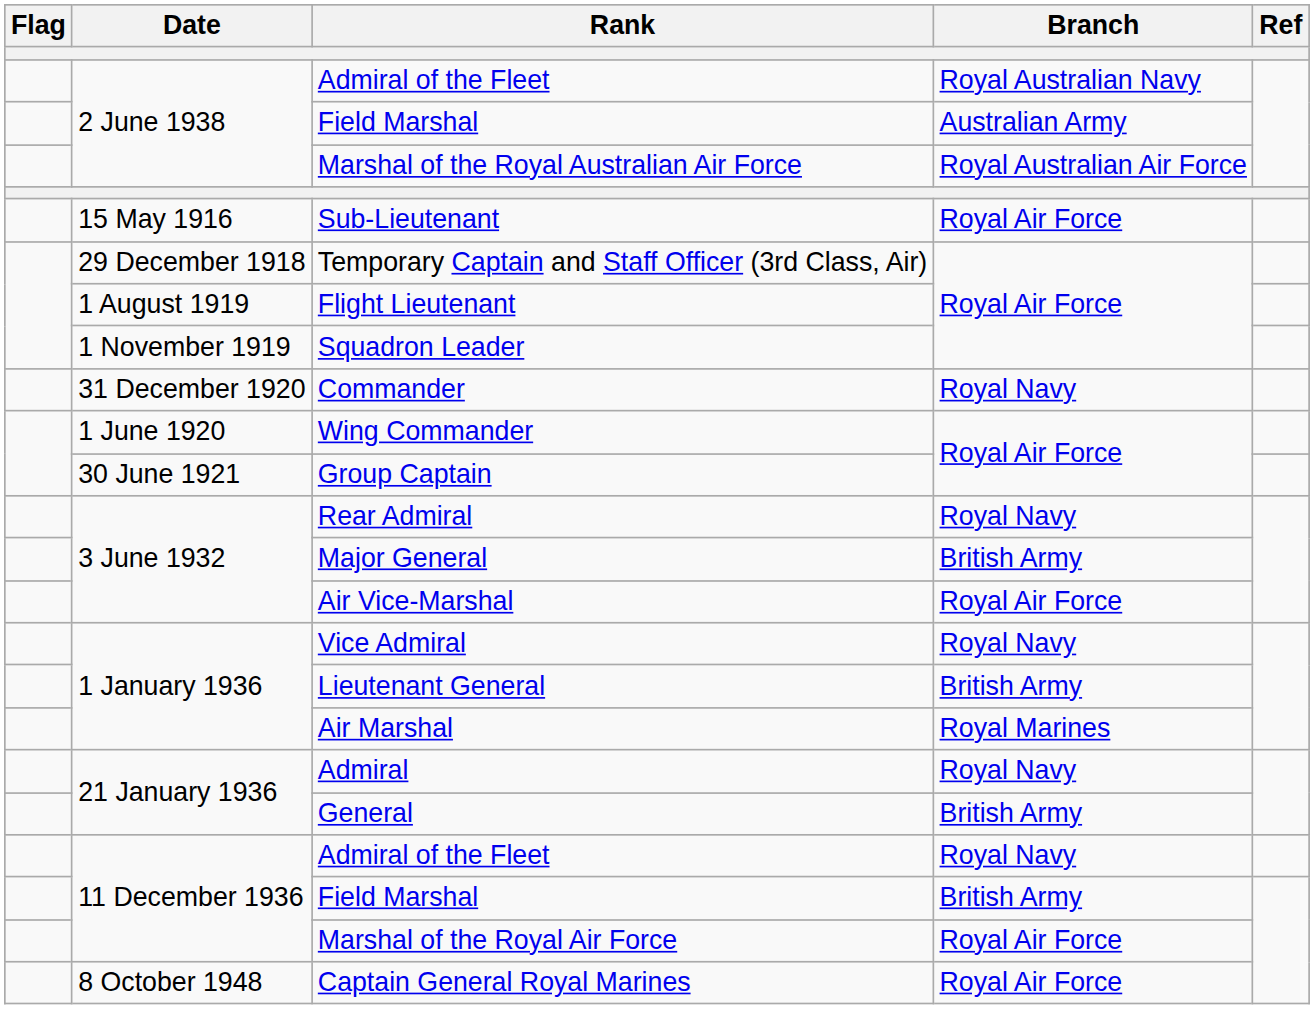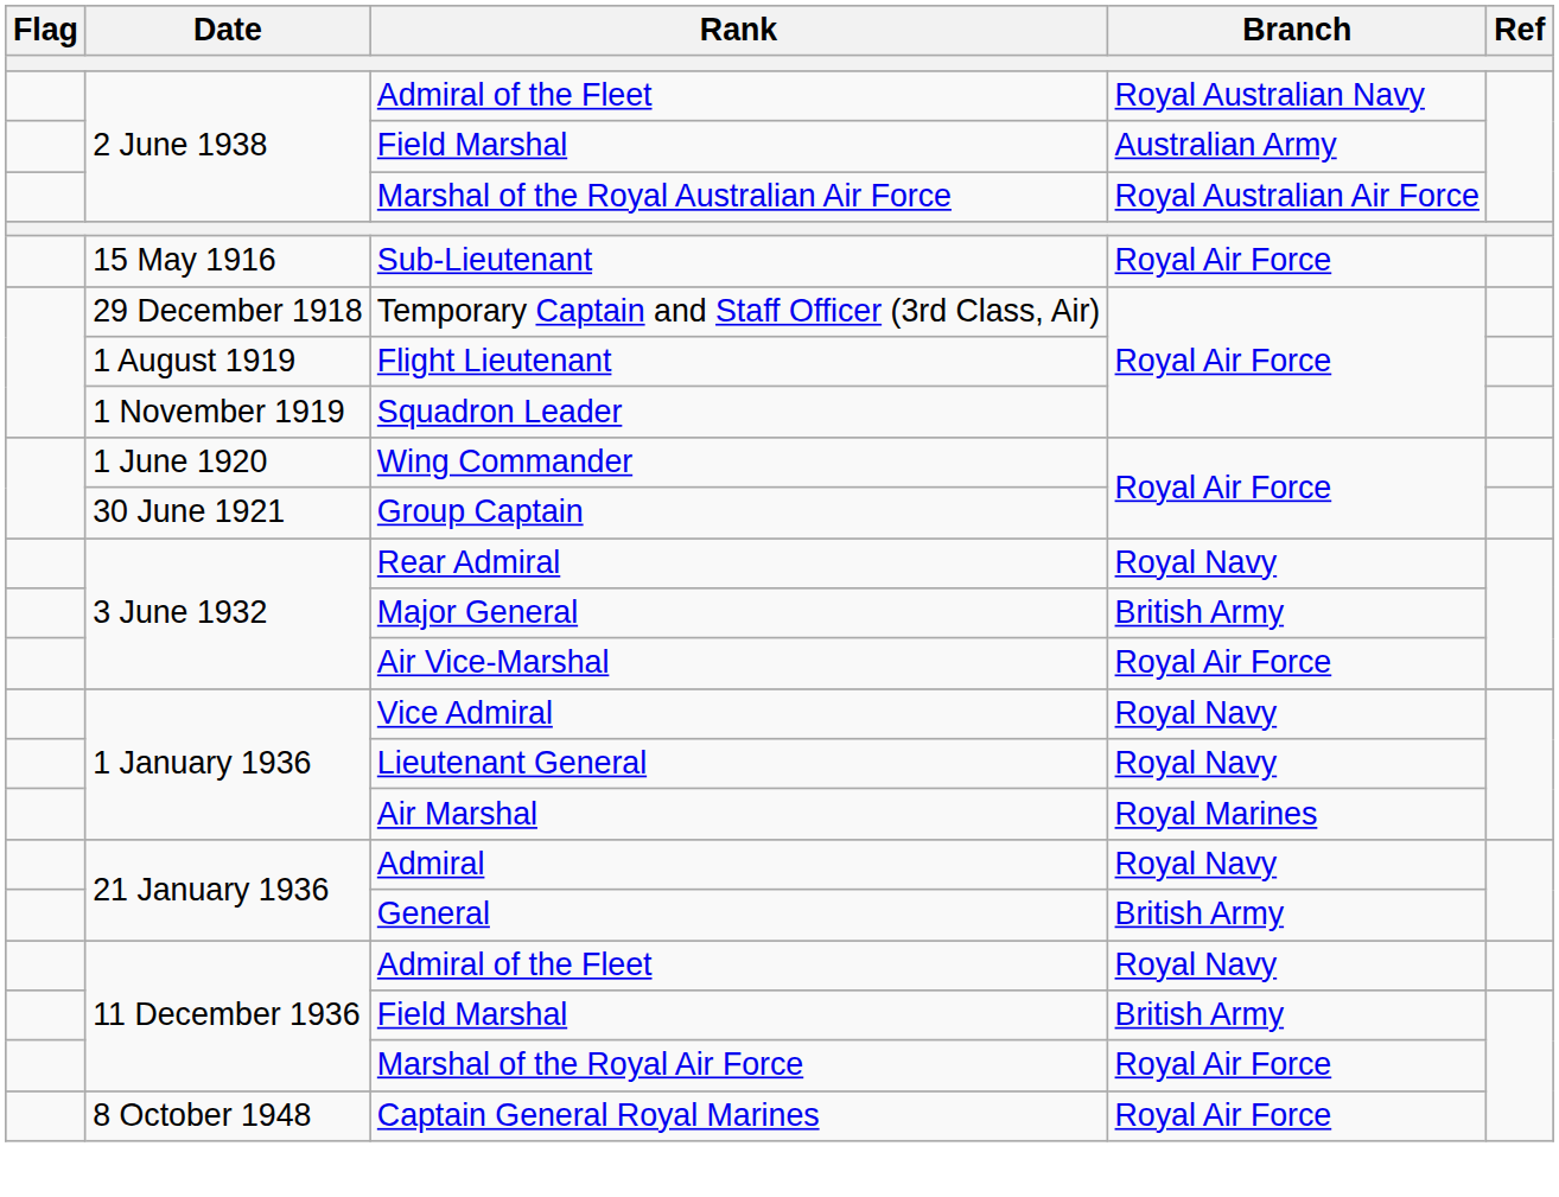 <table class="wikitable">
 <tr>
 <th>Flag</th>
 <th>Date</th>
 <th>Rank</th>
 <th>Branch</th>
 <th>Ref</th>
 </tr>
 <tr>
 <th colspan="5"><strong></strong></th>
 </tr>
 <tr>
 <td></td>
 <td rowspan="3">2 June 1938</td>
 <td><a href='#'>Admiral of the Fleet</a></td>
 <td><a href='#'>Royal Australian Navy</a></td>
 <td rowspan="3"></td>
 </tr>
 <tr>
 <td></td>
 <td><a href='#'>Field Marshal</a></td>
 <td><a href='#'>Australian Army</a></td>
 </tr>
 <tr>
 <td></td>
 <td><a href='#'>Marshal of the Royal Australian Air Force</a></td>
 <td><a href='#'>Royal Australian Air Force</a></td>
 </tr>
 <tr>
 <th colspan="5"><strong></strong></th>
 </tr>
 <tr>
 <td></td>
 <td>15 May 1916</td>
 <td><a href='#'>Sub-Lieutenant</a></td>
 <td><a href='#'>Royal Air Force</a></td>
 <td></td>
 </tr>
 <tr>
 <td rowspan="3"></td>
 <td>29 December 1918</td>
 <td>Temporary <a href='#'>Captain</a> and <a href='#'>Staff Officer</a> (3rd Class, Air)</td>
 <td rowspan="3"><a href='#'>Royal Air Force</a></td>
 <td></td>
 </tr>
 <tr>
 <td>1 August 1919</td>
 <td><a href='#'>Flight Lieutenant</a></td>
 <td></td>
 </tr>
 <tr>
 <td>1 November 1919</td>
 <td><a href='#'>Squadron Leader</a></td>
 <td></td>
 </tr>
 <tr>
-<td></td>
-<td>31 December 1920</td>
-<td><a href='#'>Commander</a></td>
-<td><a href='#'>Royal Navy</a></td>
-<td></td>
-</tr>
-<tr>
 <td rowspan="2"></td>
 <td>1 June 1920</td>
 <td><a href='#'>Wing Commander</a></td>
 <td rowspan="2"><a href='#'>Royal Air Force</a></td>
 <td></td>
 </tr>
 <tr>
 <td>30 June 1921</td>
 <td><a href='#'>Group Captain</a></td>
 <td></td>
 </tr>
 <tr>
 <td></td>
 <td rowspan="3">3 June 1932</td>
 <td><a href='#'>Rear Admiral</a></td>
 <td><a href='#'>Royal Navy</a></td>
 <td rowspan="3"></td>
 </tr>
 <tr>
 <td></td>
 <td><a href='#'>Major General</a></td>
 <td><a href='#'>British Army</a></td>
 </tr>
 <tr>
 <td></td>
 <td><a href='#'>Air Vice-Marshal</a></td>
 <td><a href='#'>Royal Air Force</a></td>
 </tr>
 <tr>
 <td></td>
 <td rowspan="3">1 January 1936</td>
 <td><a href='#'>Vice Admiral</a></td>
 <td><a href='#'>Royal Navy</a></td>
 <td rowspan="3"></td>
 </tr>
 <tr>
 <td></td>
 <td><a href='#'>Lieutenant General</a></td>
-<td><a href='#'>British Army</a></td>
+<td><a href='#'>Royal Navy</a></td>
 </tr>
 <tr>
 <td></td>
 <td><a href='#'>Air Marshal</a></td>
 <td><a href='#'>Royal Marines</a></td>
 </tr>
 <tr>
 <td></td>
 <td rowspan="2">21 January 1936</td>
 <td><a href='#'>Admiral</a></td>
 <td><a href='#'>Royal Navy</a></td>
 <td rowspan="2"></td>
 </tr>
 <tr>
 <td></td>
 <td><a href='#'>General</a></td>
 <td><a href='#'>British Army</a></td>
 </tr>
 <tr>
 <td></td>
 <td rowspan="3">11 December 1936</td>
 <td><a href='#'>Admiral of the Fleet</a></td>
 <td><a href='#'>Royal Navy</a></td>
 <td></td>
 </tr>
 <tr>
 <td></td>
 <td><a href='#'>Field Marshal</a></td>
 <td><a href='#'>British Army</a></td>
 <td rowspan="3"></td>
 </tr>
 <tr>
 <td></td>
 <td><a href='#'>Marshal of the Royal Air Force</a></td>
 <td><a href='#'>Royal Air Force</a></td>
 </tr>
 <tr>
 <td></td>
 <td>8 October 1948</td>
 <td><a href='#'>Captain General Royal Marines</a></td>
 <td><a href='#'>Royal Air Force</a></td>
 </tr>
 </table>
